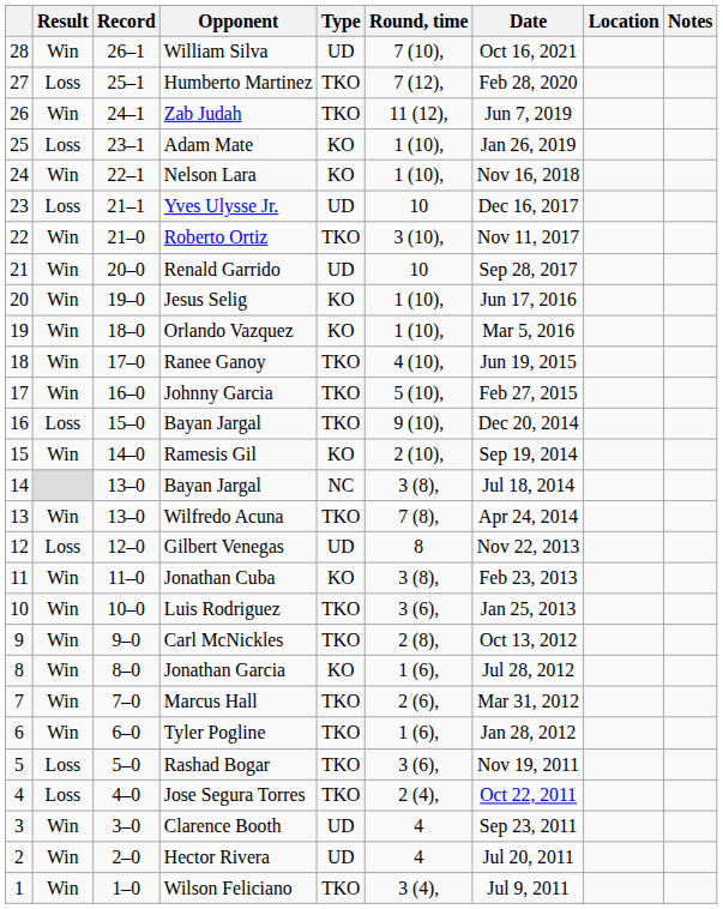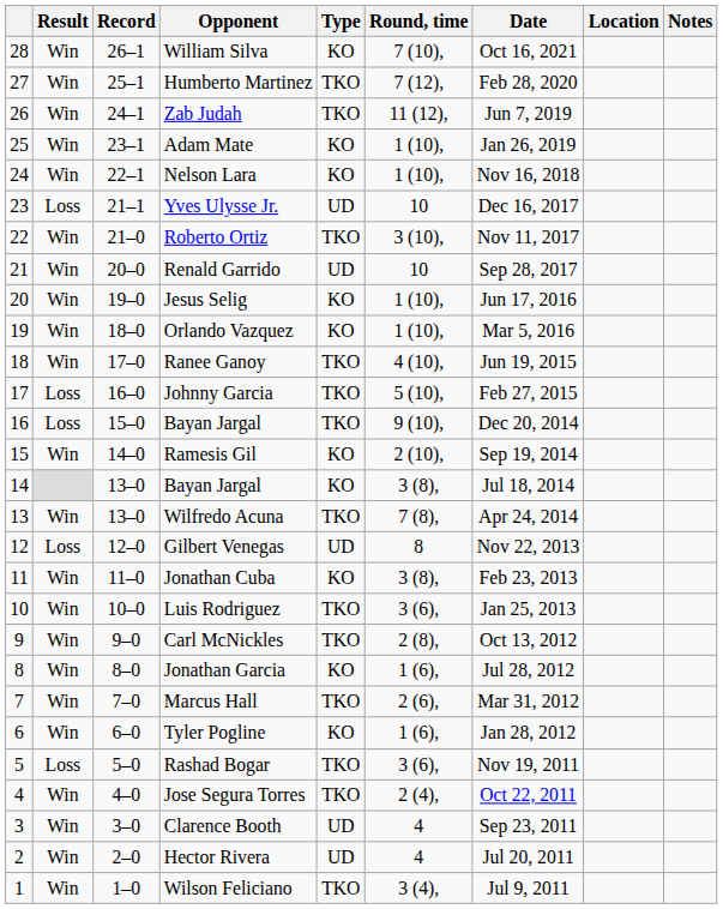 <table class="wikitable" style="text-align:center; font-size:95%">
 <tr>
 <th></th>
 <th>Result</th>
 <th>Record</th>
 <th>Opponent</th>
 <th>Type</th>
 <th>Round, time</th>
 <th>Date</th>
 <th>Location</th>
 <th>Notes</th>
 </tr>
 <tr>
 <td>28</td>
 <td>Win</td>
 <td>26–1 </td>
 <td align=left> William Silva</td>
-<td>UD</td>
+<td>KO</td>
 <td>7 (10), </td>
 <td>Oct 16, 2021</td>
 <td align=left></td>
 <td align=left></td>
 </tr>
 <tr>
 <td>27</td>
-<td>Loss</td>
+<td>Win</td>
 <td>25–1 </td>
 <td align=left> Humberto Martinez</td>
 <td>TKO</td>
 <td>7 (12), </td>
 <td>Feb 28, 2020</td>
 <td align=left></td>
 <td align=left></td>
 </tr>
 <tr>
 <td>26</td>
 <td>Win</td>
 <td>24–1 </td>
 <td align=left> <a href='#'>Zab Judah</a></td>
 <td>TKO</td>
 <td>11 (12), </td>
 <td>Jun 7, 2019</td>
 <td align=left> </td>
 <td align=left></td>
 </tr>
 <tr>
 <td>25</td>
-<td>Loss</td>
+<td>Win</td>
 <td>23–1 </td>
 <td align=left> Adam Mate</td>
 <td>KO</td>
 <td>1 (10), </td>
 <td>Jan 26, 2019</td>
 <td align=left> </td>
 <td></td>
 </tr>
 <tr>
 <td>24</td>
 <td>Win</td>
 <td>22–1 </td>
 <td align=left> Nelson Lara</td>
 <td>KO</td>
 <td>1 (10), </td>
 <td>Nov 16, 2018</td>
 <td align=left> </td>
 <td></td>
 </tr>
 <tr>
 <td>23</td>
 <td>Loss</td>
 <td>21–1 </td>
 <td align=left> <a href='#'>Yves Ulysse Jr.</a></td>
 <td>UD</td>
 <td>10</td>
 <td>Dec 16, 2017</td>
 <td align=left> </td>
 <td></td>
 </tr>
 <tr>
 <td>22</td>
 <td>Win</td>
 <td>21–0 </td>
 <td align=left> <a href='#'>Roberto Ortiz</a></td>
 <td>TKO</td>
 <td>3 (10), </td>
 <td>Nov 11, 2017</td>
 <td align=left> </td>
 <td></td>
 </tr>
 <tr>
 <td>21</td>
 <td>Win</td>
 <td>20–0 </td>
 <td align=left> Renald Garrido</td>
 <td>UD</td>
 <td>10</td>
 <td>Sep 28, 2017</td>
 <td align=left> </td>
 <td></td>
 </tr>
 <tr>
 <td>20</td>
 <td>Win</td>
 <td>19–0 </td>
 <td align=left> Jesus Selig</td>
 <td>KO</td>
 <td>1 (10), </td>
 <td>Jun 17, 2016</td>
 <td align=left> </td>
 <td></td>
 </tr>
 <tr>
 <td>19</td>
 <td>Win</td>
 <td>18–0 </td>
 <td align=left> Orlando Vazquez</td>
 <td>KO</td>
 <td>1 (10), </td>
 <td>Mar 5, 2016</td>
 <td align=left> </td>
 <td align=left></td>
 </tr>
 <tr>
 <td>18</td>
 <td>Win</td>
 <td>17–0 </td>
 <td align=left> Ranee Ganoy</td>
 <td>TKO</td>
 <td>4 (10), </td>
 <td>Jun 19, 2015</td>
 <td align=left> </td>
 <td align=left></td>
 </tr>
 <tr>
 <td>17</td>
-<td>Win</td>
+<td>Loss</td>
 <td>16–0 </td>
 <td align=left> Johnny Garcia</td>
 <td>TKO</td>
 <td>5 (10), </td>
 <td>Feb 27, 2015</td>
 <td align=left> </td>
 <td align=left></td>
 </tr>
 <tr>
 <td>16</td>
 <td>Loss</td>
 <td>15–0 </td>
 <td align=left> Bayan Jargal</td>
 <td>TKO</td>
 <td>9 (10), </td>
 <td>Dec 20, 2014</td>
 <td align=left> </td>
 <td align=left></td>
 </tr>
 <tr>
 <td>15</td>
 <td>Win</td>
 <td>14–0 </td>
 <td align=left> Ramesis Gil</td>
 <td>KO</td>
 <td>2 (10), </td>
 <td>Sep 19, 2014</td>
 <td align=left> </td>
 <td></td>
 </tr>
 <tr>
 <td>14</td>
 <td style="background: #DDD"></td>
 <td>13–0 </td>
 <td align=left> Bayan Jargal</td>
-<td>NC</td>
+<td>KO</td>
 <td>3 (8), </td>
 <td>Jul 18, 2014</td>
 <td align=left> </td>
 <td></td>
 </tr>
 <tr>
 <td>13</td>
 <td>Win</td>
 <td>13–0</td>
 <td align=left> Wilfredo Acuna</td>
 <td>TKO</td>
 <td>7 (8), </td>
 <td>Apr 24, 2014</td>
 <td align=left> </td>
 <td></td>
 </tr>
 <tr>
 <td>12</td>
 <td>Loss</td>
 <td>12–0</td>
 <td align=left> Gilbert Venegas</td>
 <td>UD</td>
 <td>8</td>
 <td>Nov 22, 2013</td>
 <td align=left> </td>
 <td></td>
 </tr>
 <tr>
 <td>11</td>
 <td>Win</td>
 <td>11–0</td>
 <td align=left> Jonathan Cuba</td>
 <td>KO</td>
 <td>3 (8), </td>
 <td>Feb 23, 2013</td>
 <td align=left> </td>
 <td></td>
 </tr>
 <tr>
 <td>10</td>
 <td>Win</td>
 <td>10–0</td>
 <td align=left> Luis Rodriguez</td>
 <td>TKO</td>
 <td>3 (6), </td>
 <td>Jan 25, 2013</td>
 <td align=left> </td>
 <td></td>
 </tr>
 <tr>
 <td>9</td>
 <td>Win</td>
 <td>9–0</td>
 <td align=left> Carl McNickles</td>
 <td>TKO</td>
 <td>2 (8), </td>
 <td>Oct 13, 2012</td>
 <td align=left> </td>
 <td></td>
 </tr>
 <tr>
 <td>8</td>
 <td>Win</td>
 <td>8–0</td>
 <td align=left> Jonathan Garcia</td>
 <td>KO</td>
 <td>1 (6), </td>
 <td>Jul 28, 2012</td>
 <td align=left> </td>
 <td></td>
 </tr>
 <tr>
 <td>7</td>
 <td>Win</td>
 <td>7–0</td>
 <td align=left> Marcus Hall</td>
 <td>TKO</td>
 <td>2 (6), </td>
 <td>Mar 31, 2012</td>
 <td align=left> </td>
 <td></td>
 </tr>
 <tr>
 <td>6</td>
 <td>Win</td>
 <td>6–0</td>
 <td align=left> Tyler Pogline</td>
-<td>TKO</td>
+<td>KO</td>
 <td>1 (6), </td>
 <td>Jan 28, 2012</td>
 <td align=left> </td>
 <td></td>
 </tr>
 <tr>
 <td>5</td>
 <td>Loss</td>
 <td>5–0</td>
 <td align=left> Rashad Bogar</td>
 <td>TKO</td>
 <td>3 (6), </td>
 <td>Nov 19, 2011</td>
 <td align=left> </td>
 <td></td>
 </tr>
 <tr>
 <td>4</td>
-<td>Loss</td>
+<td>Win</td>
 <td>4–0</td>
 <td align=left> Jose Segura Torres</td>
 <td>TKO</td>
 <td>2 (4), </td>
 <td><a href='#'>Oct 22, 2011</a></td>
 <td align=left> </td>
 <td></td>
 </tr>
 <tr>
 <td>3</td>
 <td>Win</td>
 <td>3–0</td>
 <td align=left> Clarence Booth</td>
 <td>UD</td>
 <td>4</td>
 <td>Sep 23, 2011</td>
 <td align=left> </td>
 <td></td>
 </tr>
 <tr>
 <td>2</td>
 <td>Win</td>
 <td>2–0</td>
 <td align=left> Hector Rivera</td>
 <td>UD</td>
 <td>4</td>
 <td>Jul 20, 2011</td>
 <td align=left> </td>
 <td></td>
 </tr>
 <tr>
 <td>1</td>
 <td>Win</td>
 <td>1–0</td>
 <td align=left> Wilson Feliciano</td>
 <td>TKO</td>
 <td>3 (4), </td>
 <td>Jul 9, 2011</td>
 <td align=left> </td>
 <td></td>
 </tr>
 </table>
